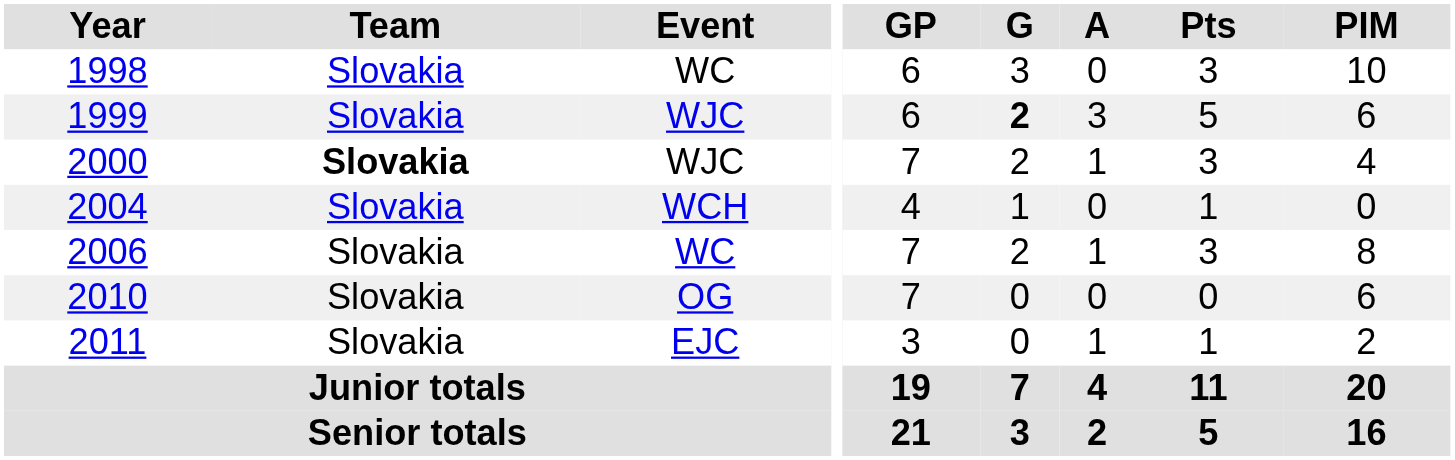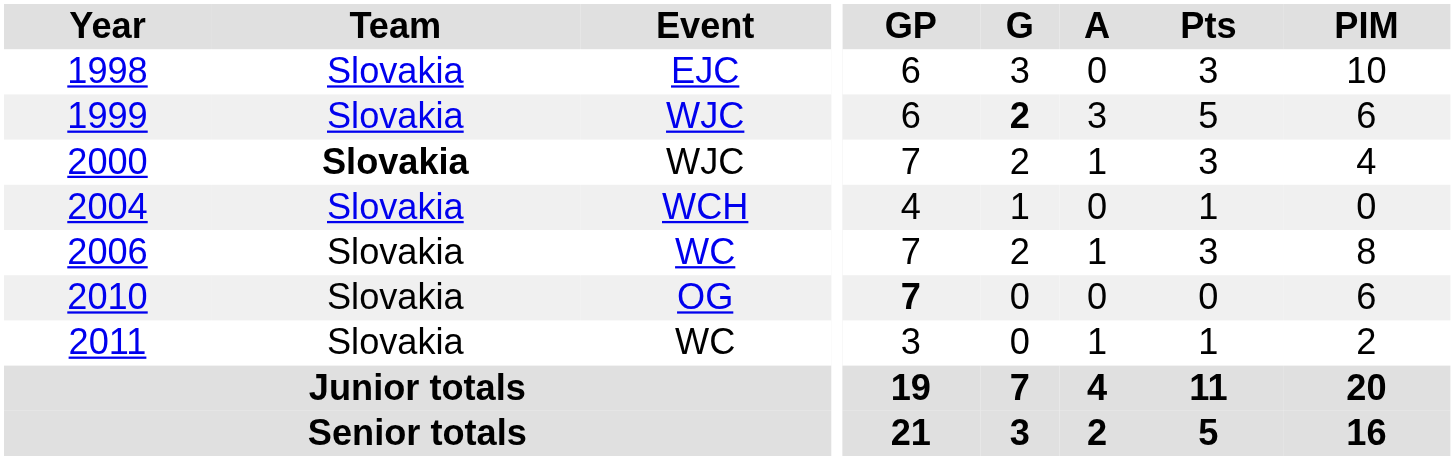 <table border="0" cellpadding="1" cellspacing="0" ID="Table3" style="text-align:center; width:40em">
 <tr ALIGN="center" bgcolor="#e0e0e0">
 <th>Year</th>
 <th>Team</th>
 <th>Event</th>
 <th rowspan="99" bgcolor="#ffffff"></th>
 <th>GP</th>
 <th>G</th>
 <th>A</th>
 <th>Pts</th>
 <th>PIM</th>
 </tr>
 <tr>
 <td><a href='#'>1998</a></td>
 <td><a href='#'>Slovakia</a></td>
-<td>WC</td>
+<td><a href='#'>EJC</a></td>
 <td>6</td>
 <td>3</td>
 <td>0</td>
 <td>3</td>
 <td>10</td>
 </tr>
 <tr bgcolor="#f0f0f0">
 <td><a href='#'>1999</a></td>
 <td><a href='#'>Slovakia</a></td>
 <td><a href='#'>WJC</a></td>
 <td>6</td>
 <td><strong>2</strong></td>
 <td>3</td>
 <td>5</td>
 <td>6</td>
 </tr>
 <tr>
 <td><a href='#'>2000</a></td>
 <td><strong>Slovakia</strong></td>
 <td>WJC</td>
 <td>7</td>
 <td>2</td>
 <td>1</td>
 <td>3</td>
 <td>4</td>
 </tr>
 <tr bgcolor="#f0f0f0">
 <td><a href='#'>2004</a></td>
 <td><a href='#'>Slovakia</a></td>
 <td><a href='#'>WCH</a></td>
 <td>4</td>
 <td>1</td>
 <td>0</td>
 <td>1</td>
 <td>0</td>
 </tr>
 <tr>
 <td><a href='#'>2006</a></td>
 <td>Slovakia</td>
 <td><a href='#'>WC</a></td>
 <td>7</td>
 <td>2</td>
 <td>1</td>
 <td>3</td>
 <td>8</td>
 </tr>
 <tr bgcolor="#f0f0f0">
 <td><a href='#'>2010</a></td>
 <td>Slovakia</td>
 <td><a href='#'>OG</a></td>
-<td>7</td>
+<td><strong>7</strong></td>
 <td>0</td>
 <td>0</td>
 <td>0</td>
 <td>6</td>
 </tr>
 <tr>
 <td><a href='#'>2011</a></td>
 <td>Slovakia</td>
-<td><a href='#'>EJC</a></td>
+<td>WC</td>
 <td>3</td>
 <td>0</td>
 <td>1</td>
 <td>1</td>
 <td>2</td>
 </tr>
 <tr bgcolor="#e0e0e0">
 <th colspan="3">Junior totals</th>
 <th>19</th>
 <th>7</th>
 <th>4</th>
 <th>11</th>
 <th>20</th>
 </tr>
 <tr bgcolor="#e0e0e0">
 <th colspan="3">Senior totals</th>
 <th>21</th>
 <th>3</th>
 <th>2</th>
 <th>5</th>
 <th>16</th>
 </tr>
 </table>
